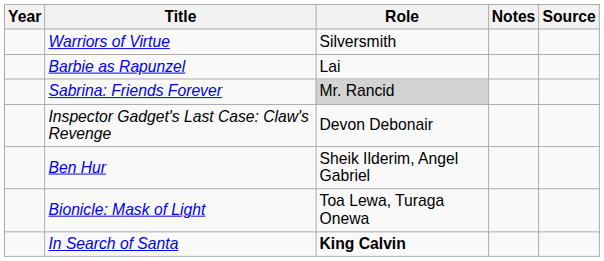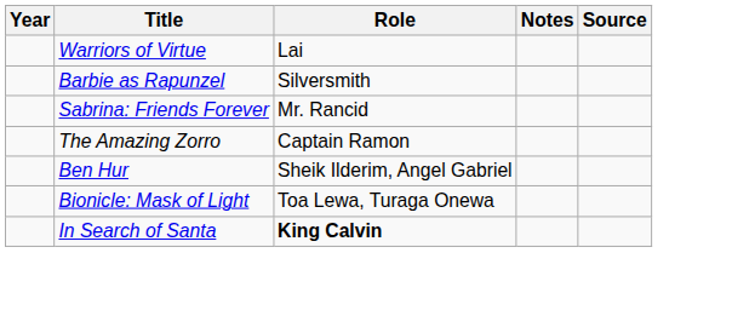 <table class="wikitable sortable plainrowheaders">
 <tr>
 <th>Year</th>
 <th>Title</th>
 <th>Role</th>
 <th class="unsortable">Notes</th>
 <th class="unsortable">Source</th>
 </tr>
 <tr>
 <td></td>
 <td><em><a href='#'>Warriors of Virtue</a></em></td>
+<td>Lai</td>
+<td></td>
+<td></td>
+</tr>
+<tr>
+<td></td>
+<td><em><a href='#'>Barbie as Rapunzel</a></em></td>
 <td>Silversmith</td>
 <td></td>
 <td></td>
 </tr>
 <tr>
 <td></td>
-<td><em><a href='#'>Barbie as Rapunzel</a></em></td>
-<td>Lai</td>
+<td><em><a href='#'>Sabrina: Friends Forever</a></em></td>
+<td>Mr. Rancid</td>
 <td></td>
 <td></td>
 </tr>
 <tr>
 <td></td>
-<td><em><a href='#'>Sabrina: Friends Forever</a></em></td>
-<td style="background: lightgrey;">Mr. Rancid</td>
-<td></td>
-<td></td>
-</tr>
-<tr>
-<td></td>
-<td><em>Inspector Gadget's Last Case: Claw's Revenge</em></td>
-<td>Devon Debonair</td>
+<td data-sort-value="Amazing Zorro, The"><em>The Amazing Zorro</em></td>
+<td>Captain Ramon</td>
 <td></td>
 <td></td>
 </tr>
 <tr>
 <td></td>
 <td><em><a href='#'>Ben Hur</a></em></td>
 <td>Sheik Ilderim, Angel Gabriel</td>
 <td></td>
 <td></td>
 </tr>
 <tr>
 <td></td>
 <td><em><a href='#'>Bionicle: Mask of Light</a></em></td>
 <td>Toa Lewa, Turaga Onewa</td>
 <td></td>
 <td></td>
 </tr>
 <tr>
 <td></td>
 <td><em><a href='#'>In Search of Santa</a></em></td>
 <td><strong>King Calvin</strong></td>
 <td></td>
 <td></td>
 </tr>
 </table>
